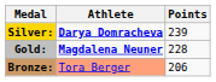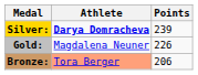 <table class="wikitable">
 <tr>
 <th><strong>Medal</strong></th>
 <th><strong>Athlete</strong></th>
 <th><strong>Points</strong></th>
 </tr>
 <tr>
 <td style="text-align:center;background-color:gold;"><strong>Silver:</strong></td>
 <td> <strong><a href='#'>Darya Domracheva</a></strong></td>
 <td>239</td>
 </tr>
 <tr>
 <td style="text-align:center;background-color:silver;"><strong>Gold:</strong></td>
-<td><strong> <a href='#'>Magdalena Neuner</a></strong></td>
-<td>228</td>
+<td> <a href='#'>Magdalena Neuner</a></td>
+<td>226</td>
 </tr>
 <tr>
 <td style="text-align:center;background-color:#CC9966;"><strong>Bronze:</strong></td>
 <td style="background: lightsalmon;"> <a href='#'>Tora Berger</a></td>
 <td>206</td>
 </tr>
 </table>
